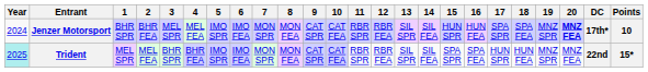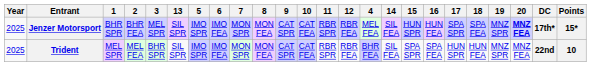 <table class="wikitable" style="text-align:center; font-size:85%;">
 <tr>
 <th>Year</th>
 <th>Entrant</th>
 <th>1</th>
 <th>2</th>
 <th>3</th>
-<th>4</th>
+<th>13</th>
 <th>5</th>
 <th>6</th>
 <th>7</th>
 <th>8</th>
 <th>9</th>
 <th>10</th>
 <th>11</th>
 <th>12</th>
-<th>13</th>
+<th>4</th>
 <th>14</th>
 <th>15</th>
 <th>16</th>
 <th>17</th>
 <th>18</th>
 <th>19</th>
 <th>20</th>
 <th>DC</th>
 <th>Points</th>
 </tr>
 <tr>
-<td><a href='#'>2024</a></td>
+<td><a href='#'>2025</a></td>
 <th nowrap><a href='#'>Jenzer Motorsport</a></th>
 <td style="background:#CFCFFF;"><a href='#'>BHR<br>SPR</a><br></td>
 <td style="background:#CFCFFF;"><a href='#'>BHR<br>FEA</a><br></td>
 <td style="background:#CFCFFF;"><a href='#'>MEL<br>SPR</a><br></td>
-<td style="background:#DFFFDF;"><a href='#'>MEL<br>FEA</a><br></td>
+<td style="background:#EFCFFF;"><a href='#'>SIL<br>SPR</a><br></td>
 <td style="background:#CFCFFF;"><a href='#'>IMO<br>SPR</a><br></td>
 <td style="background:#CFCFFF;"><a href='#'>IMO<br>FEA</a><br></td>
 <td style="background:#CFCFFF;"><a href='#'>MON<br>SPR</a><br></td>
 <td style="background:#EFCFFF;"><a href='#'>MON<br>FEA</a><br></td>
 <td style="background:#CFCFFF;"><a href='#'>CAT<br>SPR</a><br></td>
 <td style="background:#CFCFFF;"><a href='#'>CAT<br>FEA</a><br></td>
 <td style="background:#CFCFFF;"><a href='#'>RBR<br>SPR</a><br></td>
 <td style="background:#CFCFFF;"><a href='#'>RBR<br>FEA</a><br></td>
-<td style="background:#EFCFFF;"><a href='#'>SIL<br>SPR</a><br></td>
+<td style="background:#DFFFDF;"><a href='#'>MEL<br>FEA</a><br></td>
 <td style="background:#EFCFFF;"><a href='#'>SIL<br>FEA</a><br></td>
 <td style="background:#CFCFFF;"><a href='#'>HUN<br>SPR</a><br></td>
 <td style="background:#EFCFFF;"><a href='#'>HUN<br>FEA</a><br></td>
 <td style="background:#CFCFFF;"><a href='#'>SPA<br>SPR</a><br></td>
 <td style="background:#CFCFFF;"><a href='#'>SPA<br>FEA</a><br></td>
 <td style="background:#CFCFFF;"><a href='#'>MNZ<br>SPR</a><br></td>
 <td style="background:#CFCFFF;"><strong><a href='#'>MNZ<br>FEA</a><br></strong></td>
 <th>17th*</th>
-<th>10</th>
+<th>15*</th>
 </tr>
 <tr>
-<td style="background: paleturquoise;"><a href='#'>2025</a></td>
+<td><a href='#'>2025</a></td>
 <th nowrap><a href='#'>Trident</a></th>
 <td style="background:#EFCFFF;"><a href='#'>MEL<br>SPR</a><br></td>
 <td style="background:#DFFFDF;"><a href='#'>MEL<br>FEA</a><br></td>
 <td style="background:#DFFFDF;"><a href='#'>BHR<br>SPR</a><br></td>
-<td style="background:#CFCFFF;"><a href='#'>BHR<br>FEA</a><br></td>
+<td style="background:#;"><a href='#'>SIL<br>SPR</a><br></td>
 <td style="background:#CFCFFF;"><a href='#'>IMO<br>SPR</a><br></td>
 <td style="background:#CFCFFF;"><a href='#'>IMO<br>FEA</a><br></td>
 <td style="background:#DFFFDF;"><a href='#'>MON<br>SPR</a><br></td>
 <td style="background:#EFCFFF;"><a href='#'>MON<br>FEA</a><br></td>
 <td style="background:#CFCFFF;"><a href='#'>CAT<br>SPR</a><br></td>
 <td style="background:#CFCFFF;"><a href='#'>CAT<br>FEA</a><br></td>
 <td style="background:#;"><a href='#'>RBR<br>SPR</a><br></td>
 <td style="background:#;"><a href='#'>RBR<br>FEA</a><br></td>
-<td style="background:#;"><a href='#'>SIL<br>SPR</a><br></td>
+<td style="background:#CFCFFF;"><a href='#'>BHR<br>FEA</a><br></td>
 <td style="background:#;"><a href='#'>SIL<br>FEA</a><br></td>
 <td style="background:#;"><a href='#'>SPA<br>SPR</a><br></td>
 <td style="background:#;"><a href='#'>SPA<br>FEA</a><br></td>
 <td style="background:#;"><a href='#'>HUN<br>SPR</a><br></td>
 <td style="background:#;"><a href='#'>HUN<br>FEA</a><br></td>
 <td style="background:#;"><a href='#'>MNZ<br>SPR</a><br></td>
 <td style="background:#;"><a href='#'>MNZ<br>FEA</a><br></td>
 <th>22nd</th>
-<th>15*</th>
+<th>10</th>
 </tr>
 </table>
